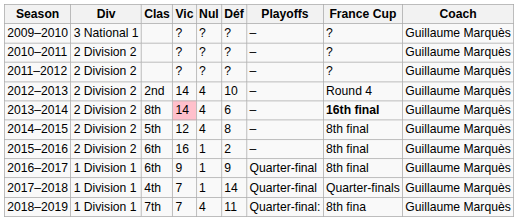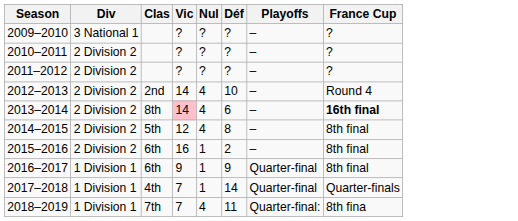 <table class="wikitable">
 <tr>
 <th>Season</th>
 <th>Div</th>
 <th>Clas</th>
 <th>Vic</th>
 <th>Nul</th>
 <th>Déf</th>
 <th>Playoffs</th>
 <th>France Cup</th>
-<th>Coach</th>
 </tr>
 <tr>
 <td>2009–2010</td>
 <td>3 National 1</td>
 <td></td>
 <td>?</td>
 <td>?</td>
 <td>?</td>
 <td>–</td>
 <td>?</td>
-<td>Guillaume Marquès</td>
 </tr>
 <tr>
 <td>2010–2011</td>
 <td>2 Division 2</td>
 <td></td>
 <td>?</td>
 <td>?</td>
 <td>?</td>
 <td>–</td>
 <td>?</td>
-<td>Guillaume Marquès</td>
 </tr>
 <tr>
 <td>2011–2012</td>
 <td>2 Division 2</td>
 <td></td>
 <td>?</td>
 <td>?</td>
 <td>?</td>
 <td>–</td>
 <td>?</td>
-<td>Guillaume Marquès</td>
 </tr>
 <tr>
 <td>2012–2013</td>
 <td>2 Division 2</td>
 <td>2nd</td>
 <td>14</td>
 <td>4</td>
 <td>10</td>
 <td>–</td>
 <td>Round 4</td>
-<td>Guillaume Marquès</td>
 </tr>
 <tr>
 <td>2013–2014</td>
 <td>2 Division 2</td>
 <td>8th</td>
 <td style="background: pink;">14</td>
 <td>4</td>
 <td>6</td>
 <td>–</td>
 <td><strong>16th final</strong></td>
-<td>Guillaume Marquès</td>
 </tr>
 <tr>
 <td>2014–2015</td>
 <td>2 Division 2</td>
 <td>5th</td>
 <td>12</td>
 <td>4</td>
 <td>8</td>
 <td>–</td>
 <td>8th final</td>
-<td>Guillaume Marquès</td>
 </tr>
 <tr>
 <td>2015–2016</td>
 <td>2 Division 2</td>
 <td>6th</td>
 <td>16</td>
 <td>1</td>
 <td>2</td>
 <td>–</td>
 <td>8th final</td>
-<td>Guillaume Marquès</td>
 </tr>
 <tr>
 <td>2016–2017</td>
 <td>1 Division 1</td>
 <td>6th</td>
 <td>9</td>
 <td>1</td>
 <td>9</td>
 <td>Quarter-final</td>
 <td>8th final</td>
-<td>Guillaume Marquès</td>
 </tr>
 <tr>
 <td>2017–2018</td>
 <td>1 Division 1</td>
 <td>4th</td>
 <td>7</td>
 <td>1</td>
 <td>14</td>
 <td>Quarter-final</td>
 <td>Quarter-finals</td>
-<td>Guillaume Marquès</td>
 </tr>
 <tr>
 <td>2018–2019</td>
 <td>1 Division 1</td>
 <td>7th</td>
 <td>7</td>
 <td>4</td>
 <td>11</td>
 <td>Quarter-final:</td>
 <td>8th fina</td>
-<td>Guillaume Marquès</td>
 </tr>
 </table>
